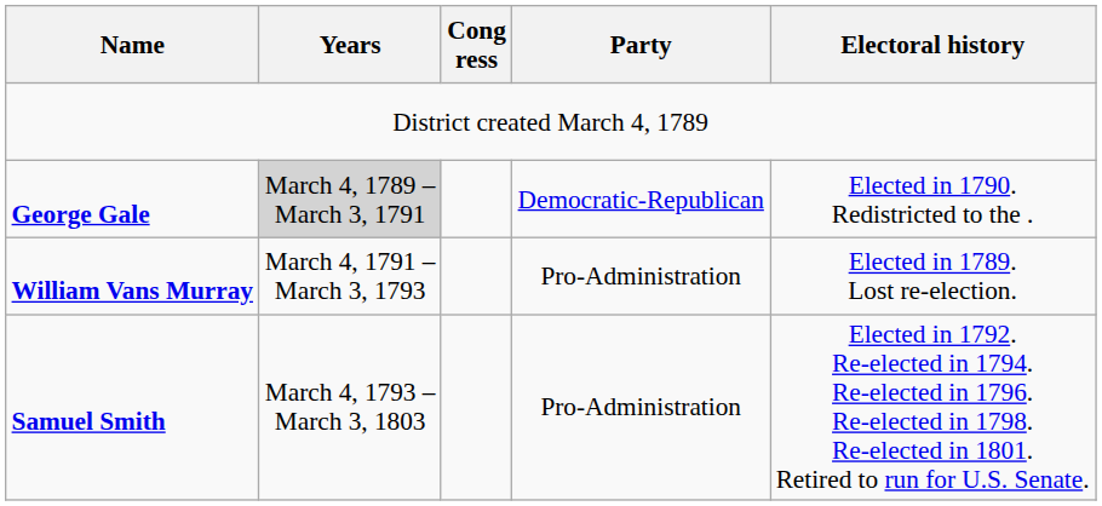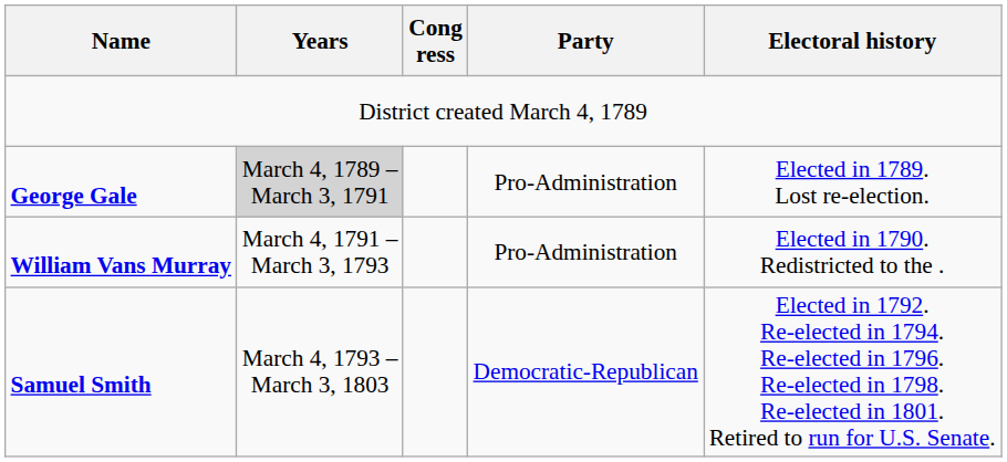 <table class="wikitable" style="text-align:center">
 <tr style="height:3em">
 <th>Name</th>
 <th>Years</th>
 <th>Cong<br>ress</th>
 <th>Party</th>
 <th>Electoral history</th>
 </tr>
 <tr style="height:3em">
 <td colspan=5>District created March 4, 1789</td>
 </tr>
 <tr style="height:3em">
 <td align=left><br><strong><a href='#'>George Gale</a></strong><br></td>
 <td nowrap style="background: lightgrey;">March 4, 1789 –<br>March 3, 1791</td>
 <td></td>
-<td><a href='#'>Democratic-Republican</a></td>
-<td><a href='#'>Elected in 1790</a>.<br>Redistricted to the .</td>
+<td>Pro-Administration</td>
+<td><a href='#'>Elected in 1789</a>.<br>Lost re-election.</td>
 </tr>
 <tr style="height:3em">
 <td align=left><br><strong><a href='#'>William Vans Murray</a></strong><br></td>
 <td nowrap>March 4, 1791 –<br>March 3, 1793</td>
 <td></td>
 <td>Pro-Administration</td>
-<td><a href='#'>Elected in 1789</a>.<br>Lost re-election.</td>
+<td><a href='#'>Elected in 1790</a>.<br>Redistricted to the .</td>
 </tr>
 <tr style="height:3em">
 <td align=left><br><strong><a href='#'>Samuel Smith</a></strong><br></td>
 <td nowrap>March 4, 1793 –<br>March 3, 1803</td>
 <td></td>
-<td>Pro-Administration</td>
+<td><a href='#'>Democratic-Republican</a></td>
 <td><a href='#'>Elected in 1792</a>.<br><a href='#'>Re-elected in 1794</a>.<br><a href='#'>Re-elected in 1796</a>.<br><a href='#'>Re-elected in 1798</a>.<br><a href='#'>Re-elected in 1801</a>.<br>Retired to <a href='#'>run for U.S. Senate</a>.</td>
 </tr>
 </table>
